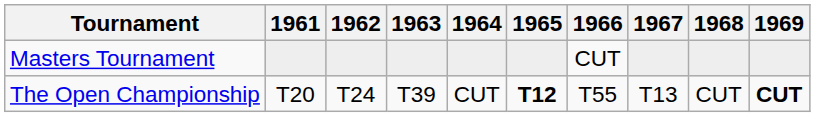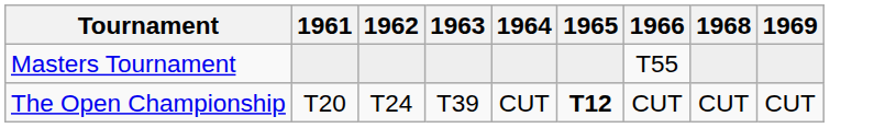 <table class="wikitable" style="font-size:95%;text-align:center;">
 <tr>
 <th>Tournament</th>
 <th>1961</th>
 <th>1962</th>
 <th>1963</th>
 <th>1964</th>
 <th>1965</th>
 <th>1966</th>
-<th>1967</th>
 <th>1968</th>
 <th>1969</th>
 </tr>
 <tr>
 <td align=left><a href='#'>Masters Tournament</a></td>
 <td style="background:#eeeeee;"></td>
 <td style="background:#eeeeee;"></td>
 <td style="background:#eeeeee;"></td>
 <td style="background:#eeeeee;"></td>
 <td style="background:#eeeeee;"></td>
-<td>CUT</td>
-<td style="background:#eeeeee;"></td>
+<td>T55</td>
 <td style="background:#eeeeee;"></td>
 <td style="background:#eeeeee;"></td>
 </tr>
 <tr>
 <td align=left><a href='#'>The Open Championship</a></td>
 <td>T20</td>
 <td>T24</td>
 <td>T39</td>
 <td>CUT</td>
 <td><strong>T12</strong></td>
-<td>T55</td>
-<td>T13</td>
 <td>CUT</td>
-<td><strong>CUT</strong></td>
+<td>CUT</td>
+<td>CUT</td>
 </tr>
 </table>
